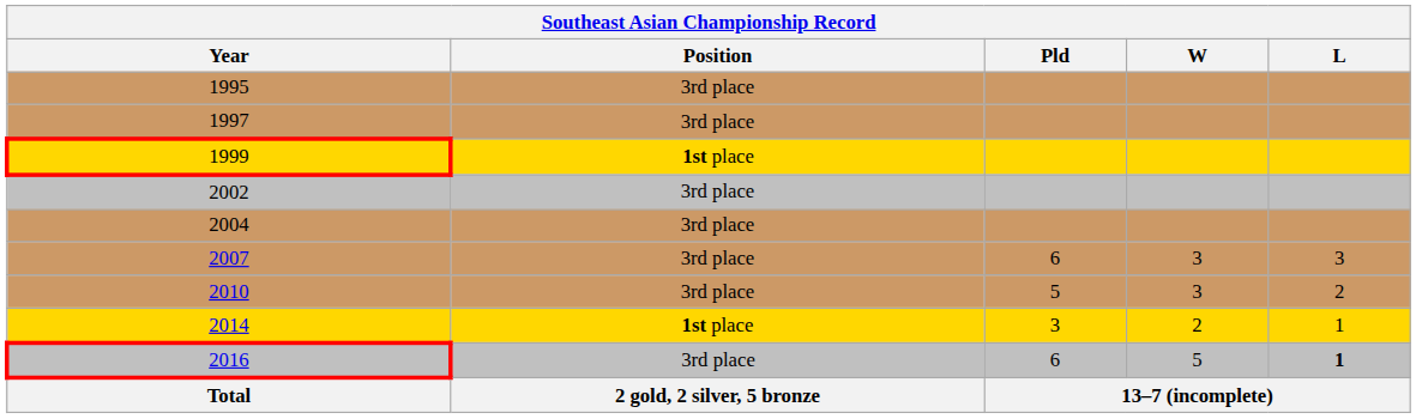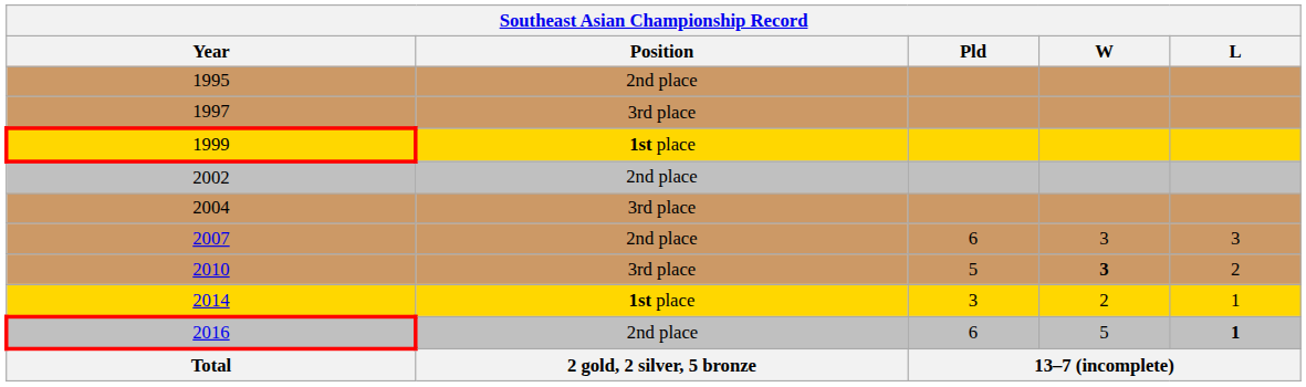 <table class="wikitable collapsible autocollapse" width=80% style="text-align: center;font-size:90%;">
 <tr>
 <th colspan=9><a href='#'>Southeast Asian Championship Record</a></th>
 </tr>
 <tr>
 <th width=25%>Year</th>
 <th width=30%>Position</th>
 <th width=8%>Pld</th>
 <th width=8%>W</th>
 <th width=8%>L</th>
 </tr>
 <tr bgcolor=CC9966>
 <td> 1995</td>
-<td>3rd place</td>
+<td>2nd place</td>
 <td></td>
 <td></td>
 <td></td>
 </tr>
 <tr bgcolor=CC9966>
 <td> 1997</td>
 <td>3rd place</td>
 <td></td>
 <td></td>
 <td></td>
 </tr>
 <tr bgcolor=gold>
 <td style="border: 3px solid red"> 1999</td>
 <td><strong>1st</strong> place</td>
 <td></td>
 <td></td>
 <td></td>
 </tr>
 <tr bgcolor=silver>
 <td> 2002</td>
-<td>3rd place</td>
+<td>2nd place</td>
 <td></td>
 <td></td>
 <td></td>
 </tr>
 <tr bgcolor=CC9966>
 <td> 2004</td>
 <td>3rd place</td>
 <td></td>
 <td></td>
 <td></td>
 </tr>
 <tr bgcolor=CC9966>
 <td> <a href='#'>2007</a></td>
-<td>3rd place</td>
+<td>2nd place</td>
 <td>6</td>
 <td>3</td>
 <td>3</td>
 </tr>
 <tr bgcolor=CC9966>
 <td> <a href='#'>2010</a></td>
 <td>3rd place</td>
 <td>5</td>
-<td>3</td>
+<td><strong>3</strong></td>
 <td>2</td>
 </tr>
 <tr bgcolor=gold>
 <td> <a href='#'>2014</a></td>
 <td><strong>1st</strong> place</td>
 <td>3</td>
 <td>2</td>
 <td>1</td>
 </tr>
 <tr bgcolor=silver>
 <td style="border: 3px solid red"> <a href='#'>2016</a></td>
-<td>3rd place</td>
+<td>2nd place</td>
 <td>6</td>
 <td>5</td>
 <td><strong>1</strong></td>
 </tr>
 <tr>
 <th><strong>Total</strong></th>
 <th>2 gold, 2 silver, 5 bronze</th>
 <th colspan=3>13–7 (incomplete)</th>
 </tr>
 </table>
